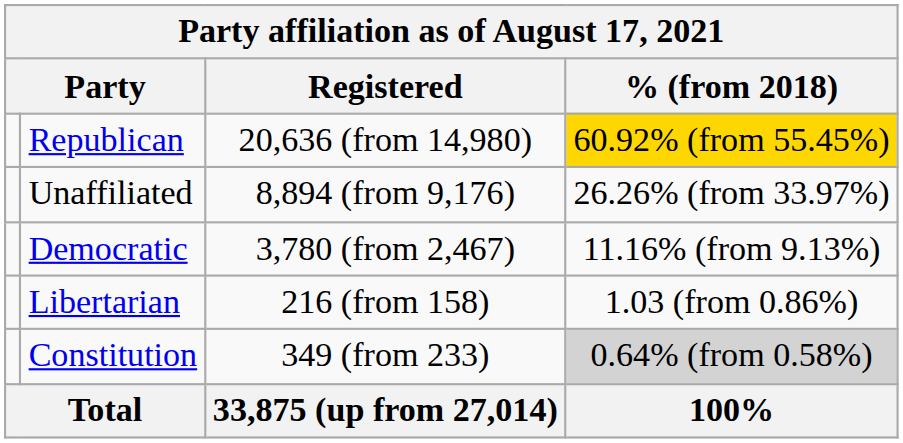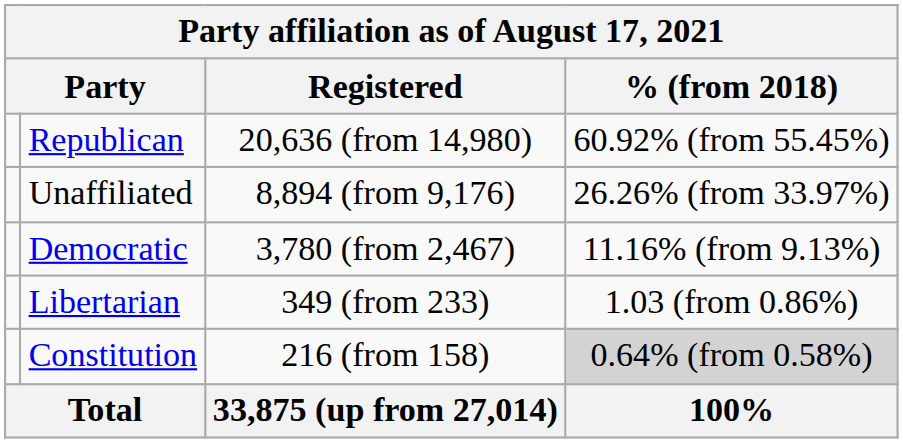 <table class="wikitable float">
 <tr>
 <th colspan = 6>Party affiliation as of August 17, 2021</th>
 </tr>
 <tr>
 <th colspan = 2>Party</th>
 <th>Registered</th>
 <th>% (from 2018)</th>
 </tr>
 <tr>
 <td></td>
 <td><a href='#'>Republican</a></td>
 <td style="text-align:center;">20,636 (from 14,980)</td>
-<td style="background: gold; text-align:center;">60.92% (from 55.45%)</td>
+<td style="text-align:center;">60.92% (from 55.45%)</td>
 </tr>
 <tr>
 <td></td>
 <td>Unaffiliated</td>
 <td style="text-align:center;">8,894 (from 9,176)</td>
 <td style="text-align:center;">26.26% (from 33.97%)</td>
 </tr>
 <tr>
 <td></td>
 <td><a href='#'>Democratic</a></td>
 <td style="text-align:center;">3,780 (from 2,467)</td>
 <td style="text-align:center;">11.16% (from 9.13%)</td>
 </tr>
 <tr>
 <td></td>
 <td><a href='#'>Libertarian</a></td>
-<td style="text-align:center;">216 (from 158)</td>
+<td style="text-align:center;">349 (from 233)</td>
 <td style="text-align:center;">1.03 (from 0.86%)</td>
 </tr>
 <tr>
 <td></td>
 <td><a href='#'>Constitution</a></td>
-<td style="text-align:center;">349 (from 233)</td>
+<td style="text-align:center;">216 (from 158)</td>
 <td style="background: lightgrey; text-align:center;">0.64% (from 0.58%)</td>
 </tr>
 <tr>
 <th colspan="2">Total</th>
 <th style="text-align:center;">33,875 (up from 27,014)</th>
 <th style="text-align:center;">100%</th>
 </tr>
 </table>
